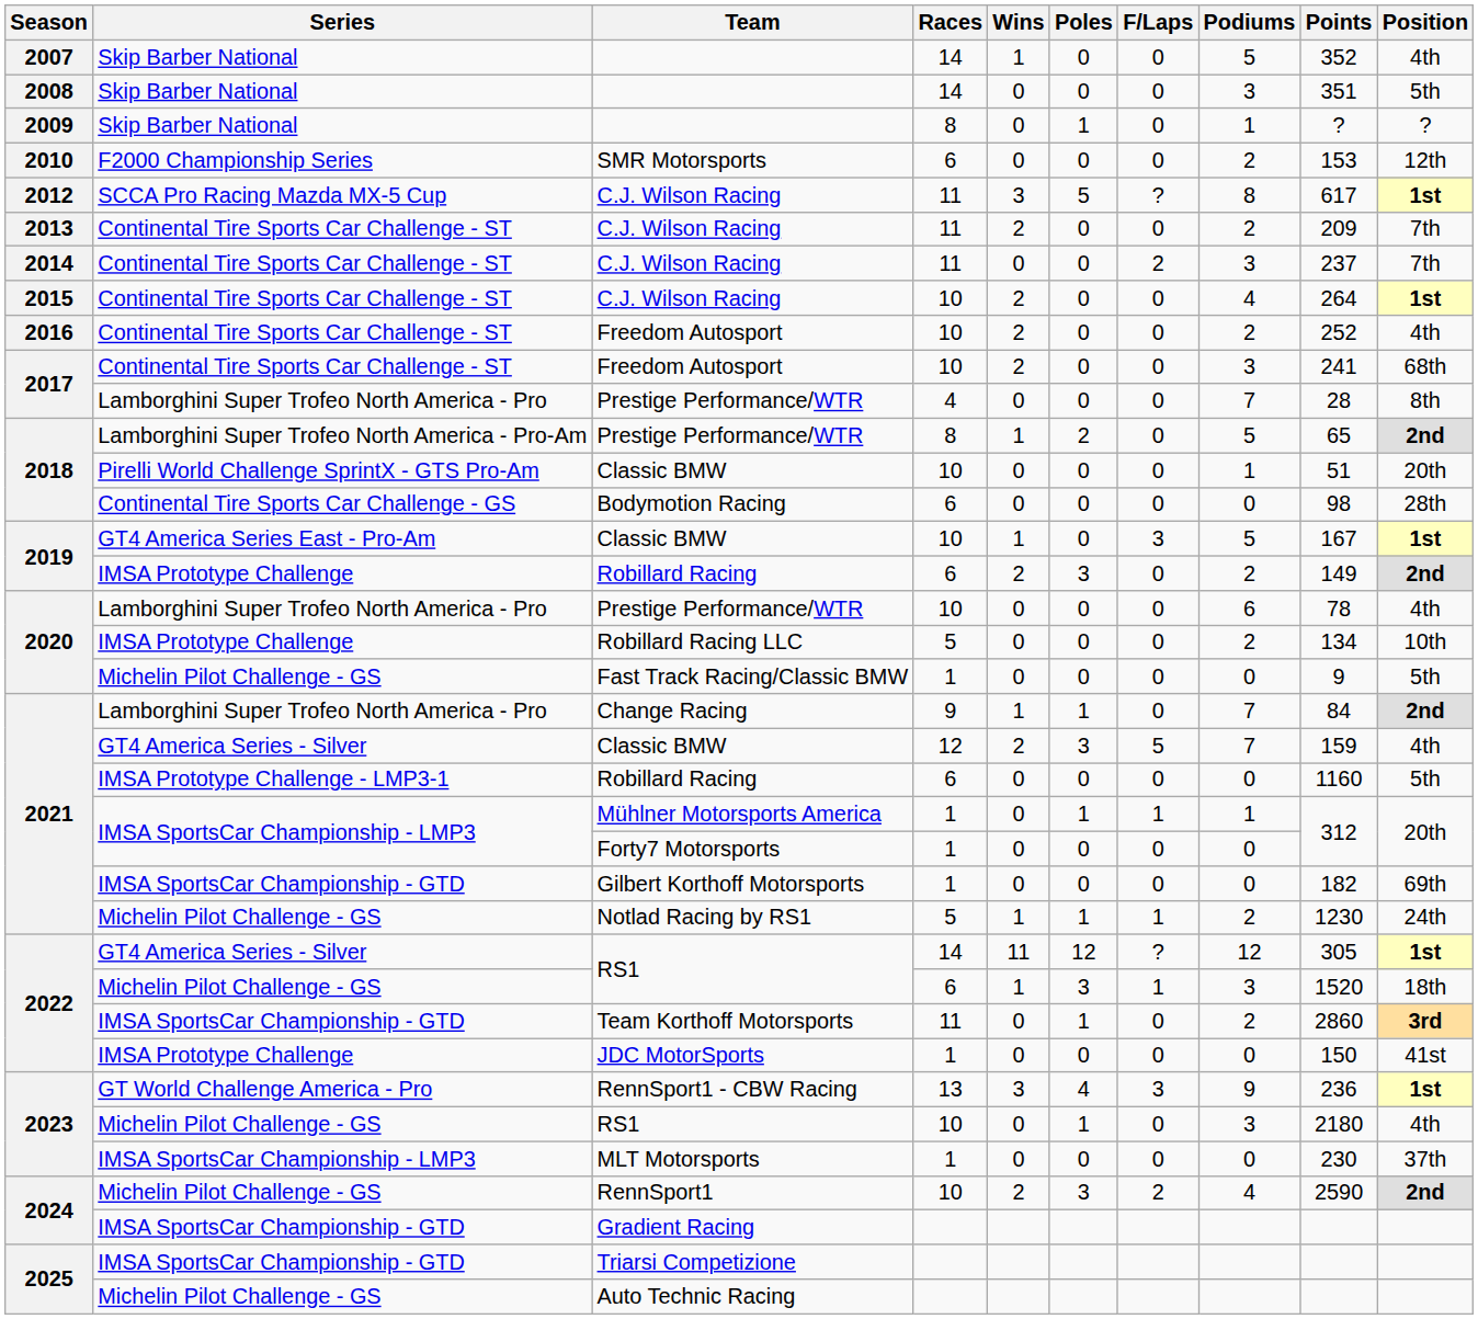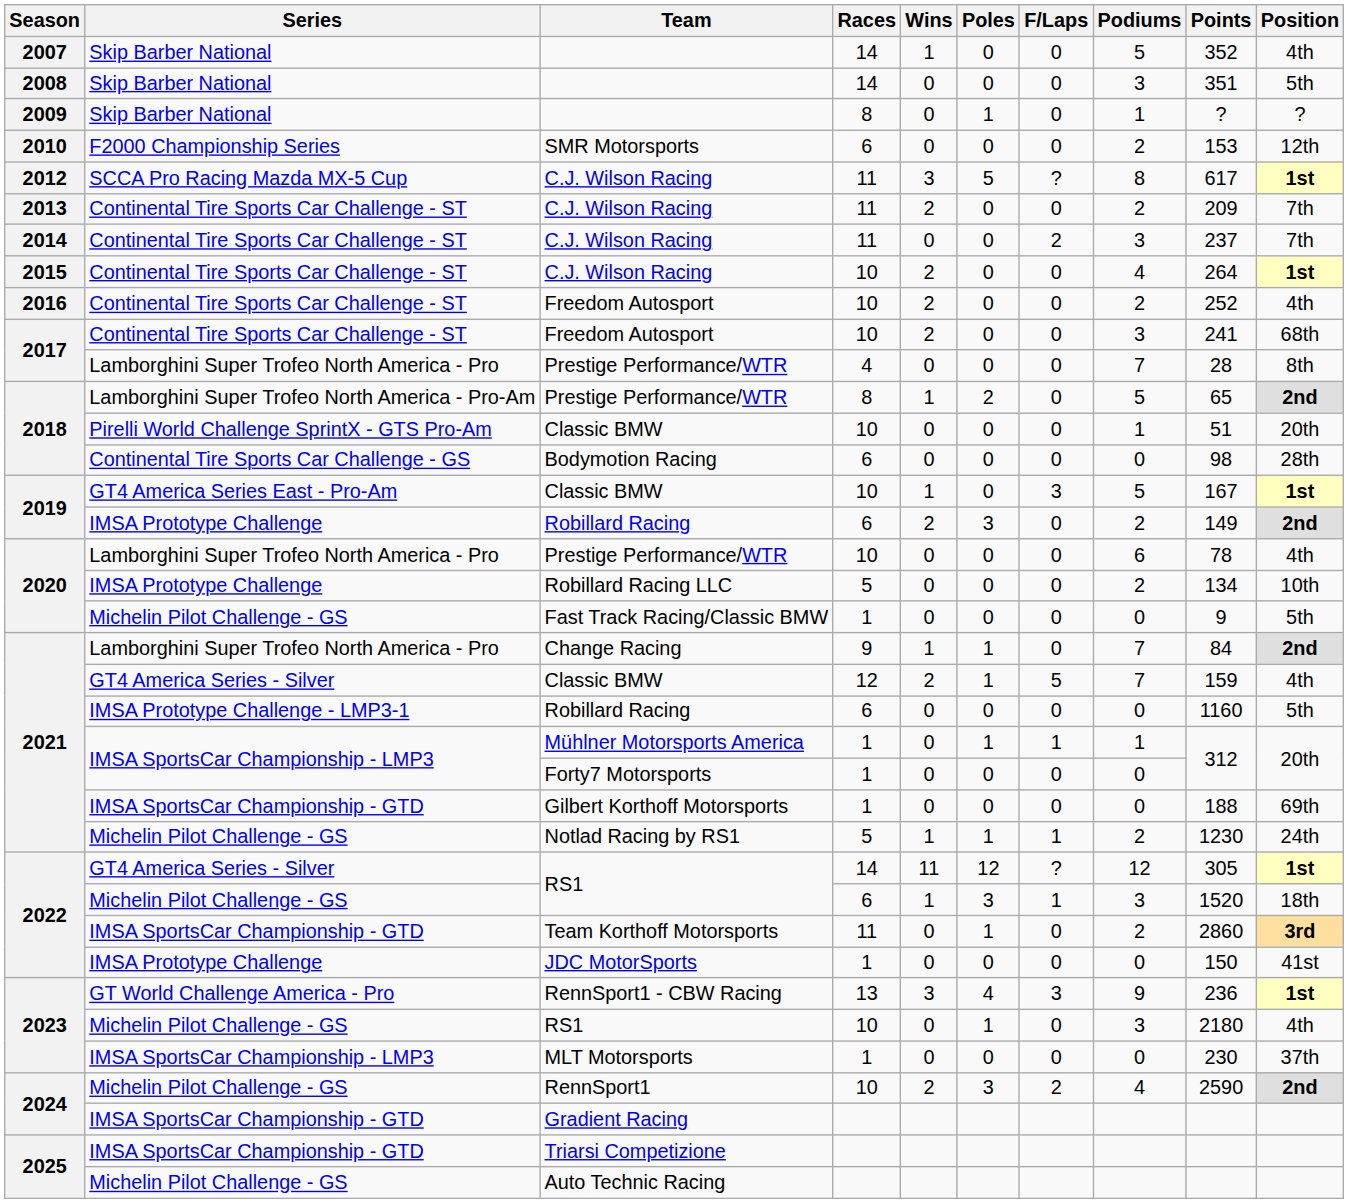 <table class="wikitable" style="font-size: 90%; text-align:center">
 <tr>
 <th>Season</th>
 <th>Series</th>
 <th>Team</th>
 <th>Races</th>
 <th>Wins</th>
 <th>Poles</th>
 <th>F/Laps</th>
 <th>Podiums</th>
 <th>Points</th>
 <th>Position</th>
 </tr>
 <tr>
 <th>2007</th>
 <td align=left><a href='#'>Skip Barber National</a></td>
 <td align=left></td>
 <td>14</td>
 <td>1</td>
 <td>0</td>
 <td>0</td>
 <td>5</td>
 <td>352</td>
 <td>4th</td>
 </tr>
 <tr>
 <th>2008</th>
 <td align=left><a href='#'>Skip Barber National</a></td>
 <td align=left></td>
 <td>14</td>
 <td>0</td>
 <td>0</td>
 <td>0</td>
 <td>3</td>
 <td>351</td>
 <td>5th</td>
 </tr>
 <tr>
 <th>2009</th>
 <td align=left><a href='#'>Skip Barber National</a></td>
 <td align=left></td>
 <td>8</td>
 <td>0</td>
 <td>1</td>
 <td>0</td>
 <td>1</td>
 <td>?</td>
 <td>?</td>
 </tr>
 <tr>
 <th>2010</th>
 <td align=left><a href='#'>F2000 Championship Series</a></td>
 <td align=left>SMR Motorsports</td>
 <td>6</td>
 <td>0</td>
 <td>0</td>
 <td>0</td>
 <td>2</td>
 <td>153</td>
 <td>12th</td>
 </tr>
 <tr>
 <th>2012</th>
 <td align=left><a href='#'>SCCA Pro Racing Mazda MX-5 Cup</a></td>
 <td align=left><a href='#'>C.J. Wilson Racing</a></td>
 <td>11</td>
 <td>3</td>
 <td>5</td>
 <td>?</td>
 <td>8</td>
 <td>617</td>
 <td style="background:#FFFFBF;"><strong>1st</strong></td>
 </tr>
 <tr>
 <th>2013</th>
 <td align=left><a href='#'>Continental Tire Sports Car Challenge - ST</a></td>
 <td align=left><a href='#'>C.J. Wilson Racing</a></td>
 <td>11</td>
 <td>2</td>
 <td>0</td>
 <td>0</td>
 <td>2</td>
 <td>209</td>
 <td>7th</td>
 </tr>
 <tr>
 <th>2014</th>
 <td align=left><a href='#'>Continental Tire Sports Car Challenge - ST</a></td>
 <td align=left><a href='#'>C.J. Wilson Racing</a></td>
 <td>11</td>
 <td>0</td>
 <td>0</td>
 <td>2</td>
 <td>3</td>
 <td>237</td>
 <td>7th</td>
 </tr>
 <tr>
 <th>2015</th>
 <td align=left><a href='#'>Continental Tire Sports Car Challenge - ST</a></td>
 <td align=left><a href='#'>C.J. Wilson Racing</a></td>
 <td>10</td>
 <td>2</td>
 <td>0</td>
 <td>0</td>
 <td>4</td>
 <td>264</td>
 <td style="background:#FFFFBF;"><strong>1st</strong></td>
 </tr>
 <tr>
 <th>2016</th>
 <td align=left><a href='#'>Continental Tire Sports Car Challenge - ST</a></td>
 <td align=left>Freedom Autosport</td>
 <td>10</td>
 <td>2</td>
 <td>0</td>
 <td>0</td>
 <td>2</td>
 <td>252</td>
 <td>4th</td>
 </tr>
 <tr>
 <th rowspan=2>2017</th>
 <td align=left><a href='#'>Continental Tire Sports Car Challenge - ST</a></td>
 <td align=left>Freedom Autosport</td>
 <td>10</td>
 <td>2</td>
 <td>0</td>
 <td>0</td>
 <td>3</td>
 <td>241</td>
 <td>68th</td>
 </tr>
 <tr>
 <td align=left>Lamborghini Super Trofeo North America - Pro</td>
 <td align=left>Prestige Performance/<a href='#'>WTR</a></td>
 <td>4</td>
 <td>0</td>
 <td>0</td>
 <td>0</td>
 <td>7</td>
 <td>28</td>
 <td>8th</td>
 </tr>
 <tr>
 <th rowspan=3>2018</th>
 <td align=left>Lamborghini Super Trofeo North America - Pro-Am</td>
 <td align=left>Prestige Performance/<a href='#'>WTR</a></td>
 <td>8</td>
 <td>1</td>
 <td>2</td>
 <td>0</td>
 <td>5</td>
 <td>65</td>
 <td style="background:#DFDFDF;"><strong>2nd</strong></td>
 </tr>
 <tr>
 <td align=left><a href='#'>Pirelli World Challenge SprintX - GTS Pro-Am</a></td>
 <td align=left>Classic BMW</td>
 <td>10</td>
 <td>0</td>
 <td>0</td>
 <td>0</td>
 <td>1</td>
 <td>51</td>
 <td>20th</td>
 </tr>
 <tr>
 <td align=left><a href='#'>Continental Tire Sports Car Challenge - GS</a></td>
 <td align=left>Bodymotion Racing</td>
 <td>6</td>
 <td>0</td>
 <td>0</td>
 <td>0</td>
 <td>0</td>
 <td>98</td>
 <td>28th</td>
 </tr>
 <tr>
 <th rowspan=2>2019</th>
 <td align=left><a href='#'>GT4 America Series East - Pro-Am</a></td>
 <td align=left>Classic BMW</td>
 <td>10</td>
 <td>1</td>
 <td>0</td>
 <td>3</td>
 <td>5</td>
 <td>167</td>
 <td style="background:#FFFFBF;"><strong>1st</strong></td>
 </tr>
 <tr>
 <td align=left><a href='#'>IMSA Prototype Challenge</a></td>
 <td align=left><a href='#'>Robillard Racing</a></td>
 <td>6</td>
 <td>2</td>
 <td>3</td>
 <td>0</td>
 <td>2</td>
 <td>149</td>
 <td style="background:#DFDFDF;"><strong>2nd</strong></td>
 </tr>
 <tr>
 <th rowspan=3>2020</th>
 <td align=left>Lamborghini Super Trofeo North America - Pro</td>
 <td align=left>Prestige Performance/<a href='#'>WTR</a></td>
 <td>10</td>
 <td>0</td>
 <td>0</td>
 <td>0</td>
 <td>6</td>
 <td>78</td>
 <td>4th</td>
 </tr>
 <tr>
 <td align=left><a href='#'>IMSA Prototype Challenge</a></td>
 <td align=left>Robillard Racing LLC</td>
 <td>5</td>
 <td>0</td>
 <td>0</td>
 <td>0</td>
 <td>2</td>
 <td>134</td>
 <td>10th</td>
 </tr>
 <tr>
 <td align=left><a href='#'>Michelin Pilot Challenge - GS</a></td>
 <td align=left>Fast Track Racing/Classic BMW</td>
 <td>1</td>
 <td>0</td>
 <td>0</td>
 <td>0</td>
 <td>0</td>
 <td>9</td>
 <td>5th</td>
 </tr>
 <tr>
 <th rowspan=7>2021</th>
 <td align=left>Lamborghini Super Trofeo North America - Pro</td>
 <td align=left>Change Racing</td>
 <td>9</td>
 <td>1</td>
 <td>1</td>
 <td>0</td>
 <td>7</td>
 <td>84</td>
 <td style="background:#DFDFDF;"><strong>2nd</strong></td>
 </tr>
 <tr>
 <td align=left><a href='#'>GT4 America Series - Silver</a></td>
 <td align=left>Classic BMW</td>
 <td>12</td>
 <td>2</td>
-<td>3</td>
+<td>1</td>
 <td>5</td>
 <td>7</td>
 <td>159</td>
 <td>4th</td>
 </tr>
 <tr>
 <td align=left><a href='#'>IMSA Prototype Challenge - LMP3-1</a></td>
 <td align=left>Robillard Racing</td>
 <td>6</td>
 <td>0</td>
 <td>0</td>
 <td>0</td>
 <td>0</td>
 <td>1160</td>
 <td>5th</td>
 </tr>
 <tr>
 <td rowspan=2 align=left><a href='#'>IMSA SportsCar Championship - LMP3</a></td>
 <td align=left><a href='#'>Mühlner Motorsports America</a></td>
 <td>1</td>
 <td>0</td>
 <td>1</td>
 <td>1</td>
 <td>1</td>
 <td rowspan=2>312</td>
 <td rowspan=2>20th</td>
 </tr>
 <tr>
 <td align=left>Forty7 Motorsports</td>
 <td>1</td>
 <td>0</td>
 <td>0</td>
 <td>0</td>
 <td>0</td>
 </tr>
 <tr>
 <td align=left><a href='#'>IMSA SportsCar Championship - GTD</a></td>
 <td align=left>Gilbert Korthoff Motorsports</td>
 <td>1</td>
 <td>0</td>
 <td>0</td>
 <td>0</td>
 <td>0</td>
-<td>182</td>
+<td>188</td>
 <td>69th</td>
 </tr>
 <tr>
 <td align=left><a href='#'>Michelin Pilot Challenge - GS</a></td>
 <td align=left>Notlad Racing by RS1</td>
 <td>5</td>
 <td>1</td>
 <td>1</td>
 <td>1</td>
 <td>2</td>
 <td>1230</td>
 <td>24th</td>
 </tr>
 <tr>
 <th rowspan=4>2022</th>
 <td align=left><a href='#'>GT4 America Series - Silver</a></td>
 <td rowspan=2 align=left>RS1</td>
 <td>14</td>
 <td>11</td>
 <td>12</td>
 <td>?</td>
 <td>12</td>
 <td>305</td>
 <td style="background:#FFFFBF;"><strong>1st</strong></td>
 </tr>
 <tr>
 <td align=left><a href='#'>Michelin Pilot Challenge - GS</a></td>
 <td>6</td>
 <td>1</td>
 <td>3</td>
 <td>1</td>
 <td>3</td>
 <td>1520</td>
 <td>18th</td>
 </tr>
 <tr>
 <td align=left><a href='#'>IMSA SportsCar Championship - GTD</a></td>
 <td align=left>Team Korthoff Motorsports</td>
 <td>11</td>
 <td>0</td>
 <td>1</td>
 <td>0</td>
 <td>2</td>
 <td>2860</td>
 <td style="background:#FFDF9F;"><strong>3rd</strong></td>
 </tr>
 <tr>
 <td align=left><a href='#'>IMSA Prototype Challenge</a></td>
 <td align=left><a href='#'>JDC MotorSports</a></td>
 <td>1</td>
 <td>0</td>
 <td>0</td>
 <td>0</td>
 <td>0</td>
 <td>150</td>
 <td>41st</td>
 </tr>
 <tr>
 <th rowspan="3">2023</th>
 <td align=left><a href='#'>GT World Challenge America - Pro</a></td>
 <td align=left>RennSport1 - CBW Racing</td>
 <td>13</td>
 <td>3</td>
 <td>4</td>
 <td>3</td>
 <td>9</td>
 <td>236</td>
 <td style="background:#FFFFBF;"><strong>1st</strong></td>
 </tr>
 <tr>
 <td align="left"><a href='#'>Michelin Pilot Challenge - GS</a></td>
 <td align="left">RS1</td>
 <td>10</td>
 <td>0</td>
 <td>1</td>
 <td>0</td>
 <td>3</td>
 <td>2180</td>
 <td>4th</td>
 </tr>
 <tr>
 <td align=left><a href='#'>IMSA SportsCar Championship - LMP3</a></td>
 <td align=left>MLT Motorsports</td>
 <td>1</td>
 <td>0</td>
 <td>0</td>
 <td>0</td>
 <td>0</td>
 <td>230</td>
 <td>37th</td>
 </tr>
 <tr>
 <th rowspan="2">2024</th>
 <td align=left><a href='#'>Michelin Pilot Challenge - GS</a></td>
 <td align=left>RennSport1</td>
 <td>10</td>
 <td>2</td>
 <td>3</td>
 <td>2</td>
 <td>4</td>
 <td>2590</td>
 <td style="background:#DFDFDF;"><strong>2nd</strong></td>
 </tr>
 <tr>
 <td align=left><a href='#'>IMSA SportsCar Championship - GTD</a></td>
 <td align=left><a href='#'>Gradient Racing</a></td>
 <td></td>
 <td></td>
 <td></td>
 <td></td>
 <td></td>
 <td></td>
 <td></td>
 </tr>
 <tr>
 <th rowspan="2">2025</th>
 <td align=left><a href='#'>IMSA SportsCar Championship - GTD</a></td>
 <td align=left><a href='#'>Triarsi Competizione</a></td>
 <td></td>
 <td></td>
 <td></td>
 <td></td>
 <td></td>
 <td></td>
 <td></td>
 </tr>
 <tr>
 <td align=left><a href='#'>Michelin Pilot Challenge - GS</a></td>
 <td align=left>Auto Technic Racing</td>
 <td></td>
 <td></td>
 <td></td>
 <td></td>
 <td></td>
 <td></td>
 <td></td>
 </tr>
 </table>
